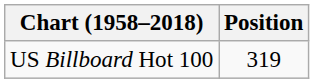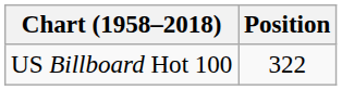 <table class="wikitable plainrowheaders">
 <tr>
 <th>Chart (1958–2018)</th>
 <th>Position</th>
 </tr>
 <tr>
 <td>US <em>Billboard</em> Hot 100</td>
-<td style="text-align:center;">319</td>
+<td style="text-align:center;">322</td>
 </tr>
 </table>
